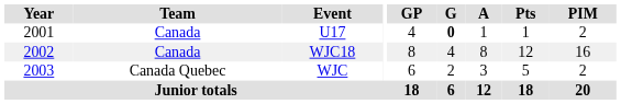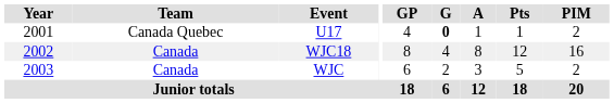 <table border="0" cellpadding="1" cellspacing="0" ID="Table3" style="text-align:center; width:40em">
 <tr bgcolor="#e0e0e0">
 <th>Year</th>
 <th>Team</th>
 <th>Event</th>
 <th rowspan="102" bgcolor="#ffffff"></th>
 <th>GP</th>
 <th>G</th>
 <th>A</th>
 <th>Pts</th>
 <th>PIM</th>
 </tr>
 <tr>
 <td>2001</td>
-<td><a href='#'>Canada</a></td>
+<td>Canada Quebec</td>
 <td><a href='#'>U17</a></td>
 <td>4</td>
 <td><strong>0</strong></td>
 <td>1</td>
 <td>1</td>
 <td>2</td>
 </tr>
 <tr bgcolor="#f0f0f0">
 <td><a href='#'>2002</a></td>
 <td><a href='#'>Canada</a></td>
 <td><a href='#'>WJC18</a></td>
 <td>8</td>
 <td>4</td>
 <td>8</td>
 <td>12</td>
 <td>16</td>
 </tr>
 <tr>
 <td><a href='#'>2003</a></td>
-<td>Canada Quebec</td>
+<td><a href='#'>Canada</a></td>
 <td><a href='#'>WJC</a></td>
 <td>6</td>
 <td>2</td>
 <td>3</td>
 <td>5</td>
 <td>2</td>
 </tr>
 <tr bgcolor="#e0e0e0">
 <th colspan="4">Junior totals</th>
 <th>18</th>
 <th>6</th>
 <th>12</th>
 <th>18</th>
 <th>20</th>
 </tr>
 </table>
